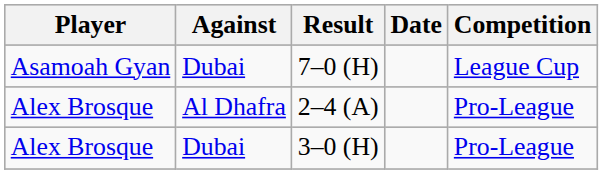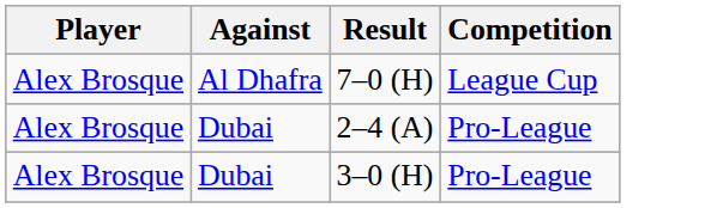 <table class="wikitable">
 <tr>
 <th>Player</th>
 <th>Against</th>
 <th style="text-align:center">Result</th>
-<th>Date</th>
 <th style="text-align:center">Competition</th>
 </tr>
 <tr>
-<td> <a href='#'>Asamoah Gyan</a></td>
-<td> <a href='#'>Dubai</a></td>
+<td> <a href='#'>Alex Brosque</a></td>
+<td> <a href='#'>Al Dhafra</a></td>
 <td>7–0 (H)</td>
-<td></td>
 <td><a href='#'>League Cup</a></td>
 </tr>
 <tr>
 <td> <a href='#'>Alex Brosque</a></td>
-<td> <a href='#'>Al Dhafra</a></td>
+<td> <a href='#'>Dubai</a></td>
 <td>2–4 (A)</td>
-<td></td>
 <td><a href='#'>Pro-League</a></td>
 </tr>
 <tr>
 <td> <a href='#'>Alex Brosque</a></td>
 <td> <a href='#'>Dubai</a></td>
 <td>3–0 (H)</td>
-<td></td>
 <td><a href='#'>Pro-League</a></td>
 </tr>
 </table>
